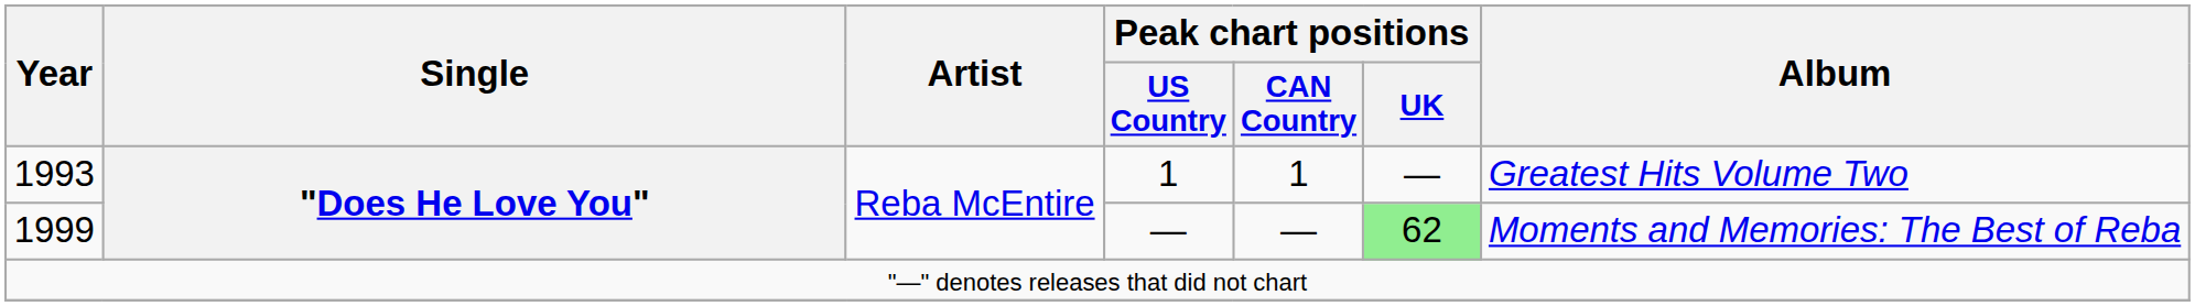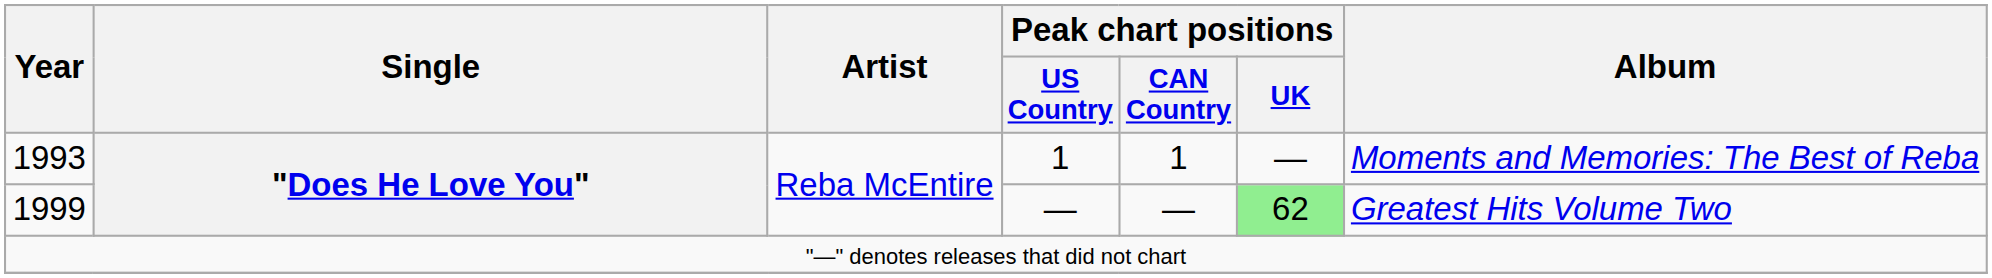 <table class="wikitable plainrowheaders" style="text-align:center;">
 <tr>
 <th rowspan="2">Year</th>
 <th rowspan="2" style="width:20em;">Single</th>
 <th rowspan="2">Artist</th>
 <th colspan="3">Peak chart positions</th>
 <th rowspan="2">Album</th>
 </tr>
 <tr style="font-size:smaller;">
 <th width="45"><a href='#'>US Country</a></th>
 <th width="45"><a href='#'>CAN Country</a></th>
 <th width="45"><a href='#'>UK</a></th>
 </tr>
 <tr>
 <td>1993</td>
 <th scope="row" rowspan="2">"<a href='#'>Does He Love You</a>"</th>
 <td rowspan="2"><a href='#'>Reba McEntire</a></td>
 <td>1</td>
 <td>1</td>
 <td>—</td>
-<td align="left"><em><a href='#'>Greatest Hits Volume Two</a></em></td>
+<td align="left"><em><a href='#'>Moments and Memories: The Best of Reba</a></em></td>
 </tr>
 <tr>
 <td>1999</td>
 <td>—</td>
 <td>—</td>
 <td style="background: lightgreen;">62</td>
-<td align="left"><em><a href='#'>Moments and Memories: The Best of Reba</a></em></td>
+<td align="left"><em><a href='#'>Greatest Hits Volume Two</a></em></td>
 </tr>
 <tr>
 <td colspan="7" style="font-size:8pt">"—" denotes releases that did not chart</td>
 </tr>
 <tr>
 </tr>
 </table>
